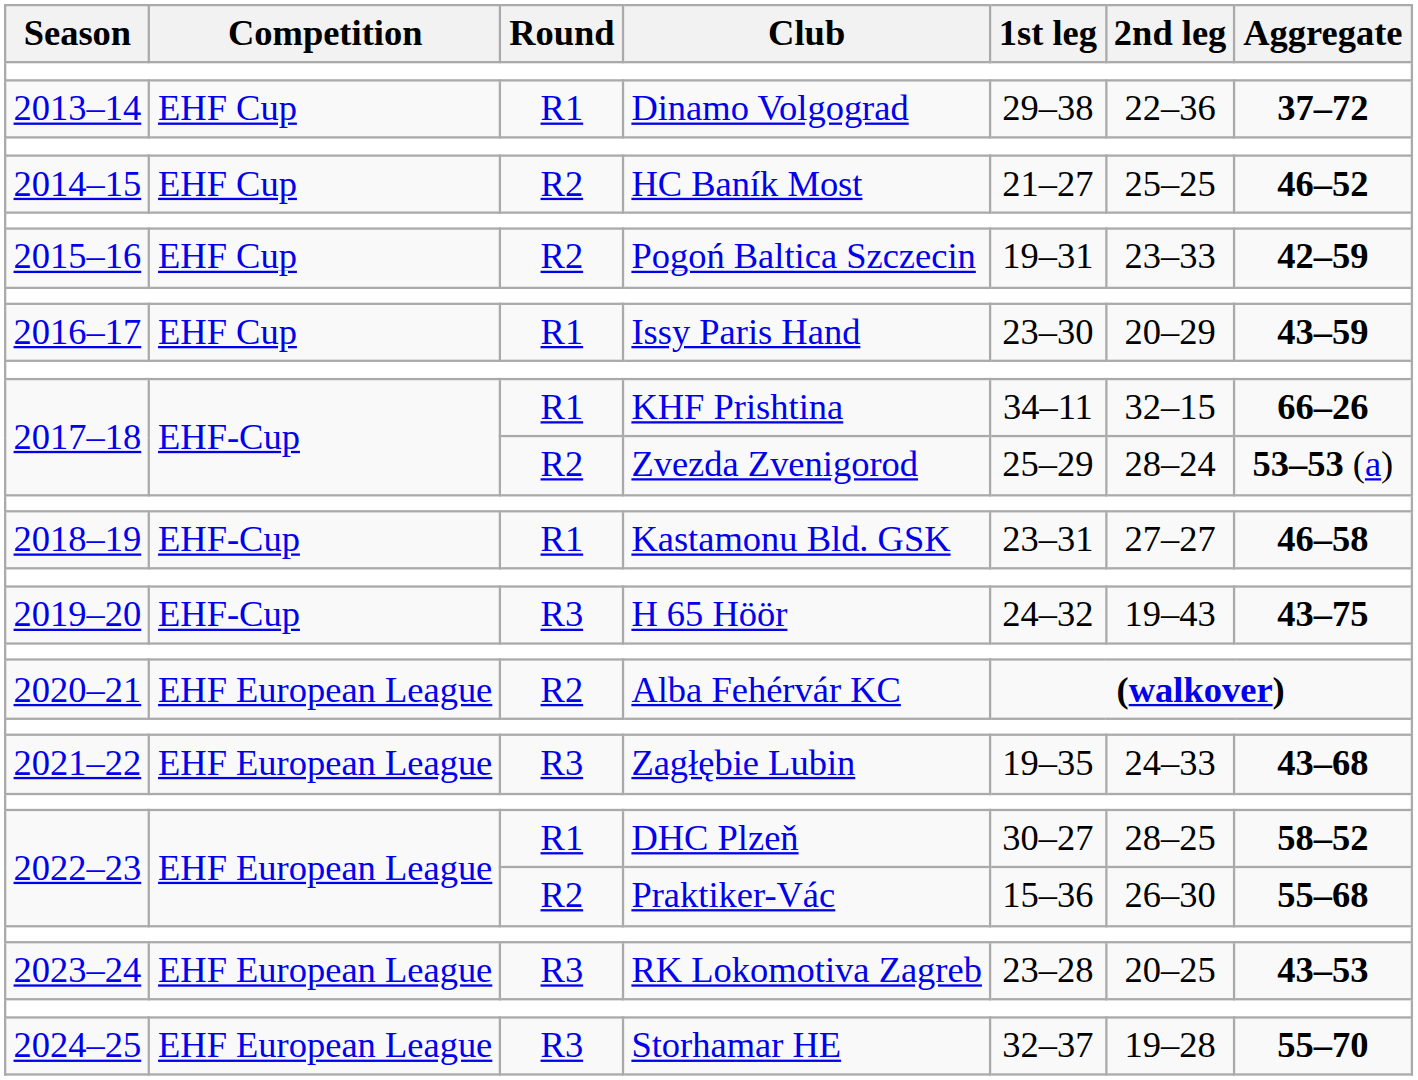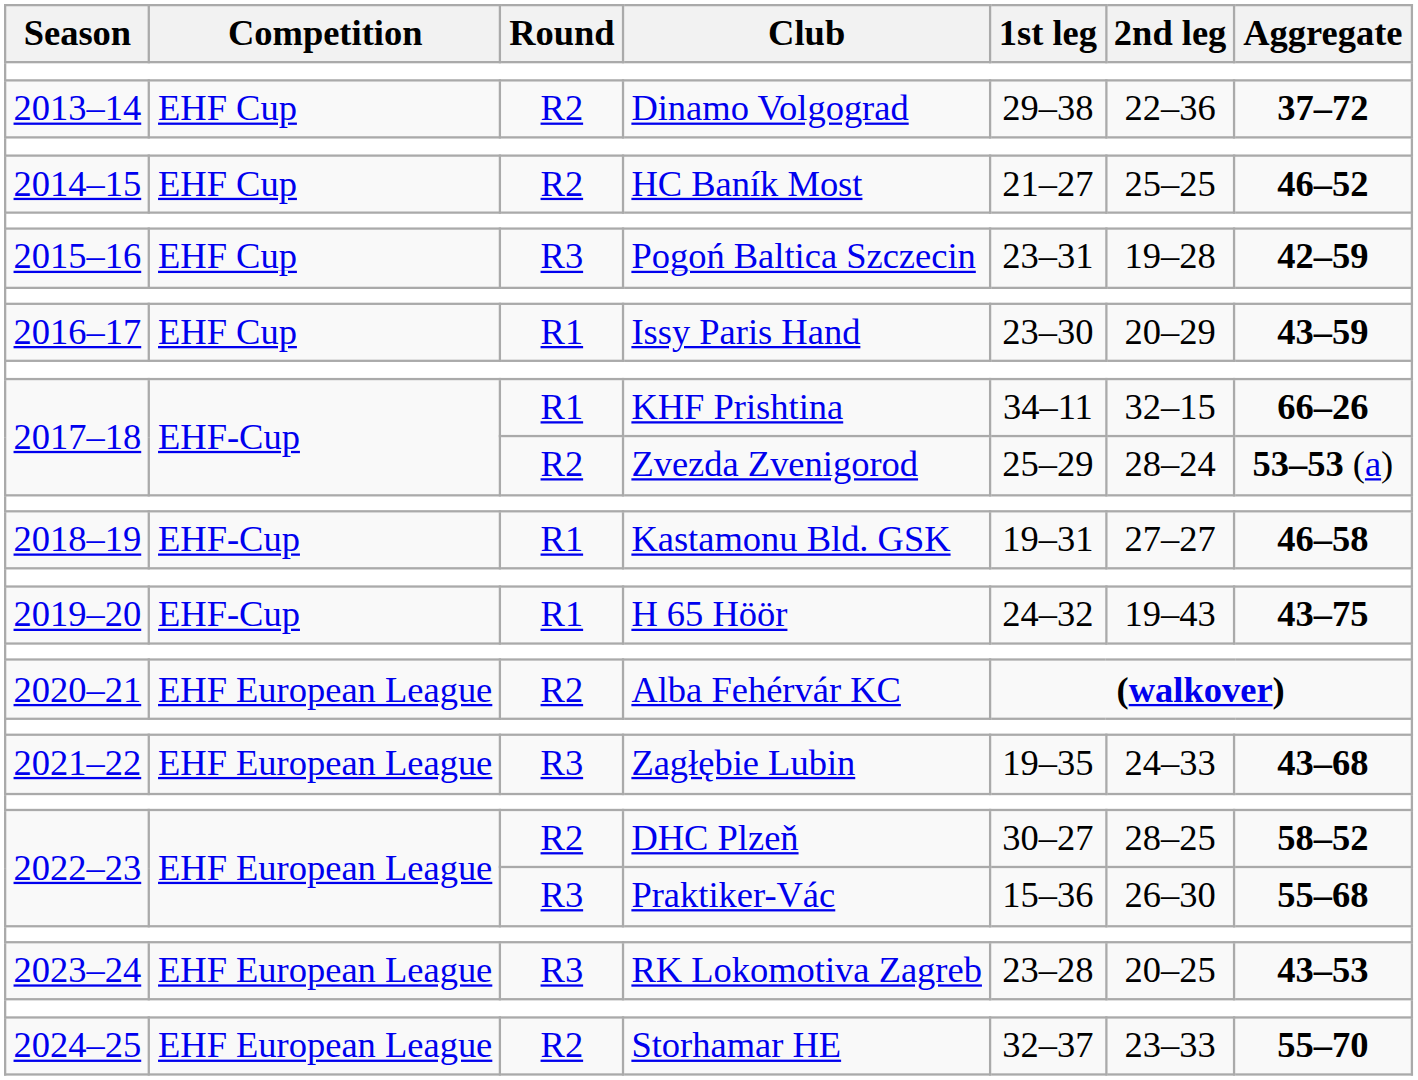 <table class="wikitable">
 <tr>
 <th>Season</th>
 <th>Competition</th>
 <th>Round</th>
 <th>Club</th>
 <th>1st leg</th>
 <th>2nd leg</th>
 <th>Aggregate</th>
 </tr>
 <tr>
 <td colspan="7" bgcolor=white></td>
 </tr>
 <tr>
 <td><a href='#'>2013–14</a></td>
 <td><a href='#'>EHF Cup</a></td>
-<td style="text-align:center;"><a href='#'>R1</a></td>
+<td style="text-align:center;"><a href='#'>R2</a></td>
 <td> <a href='#'>Dinamo Volgograd</a></td>
 <td style="text-align:center;">29–38</td>
 <td style="text-align:center;">22–36</td>
 <td style="text-align:center;"><strong>37–72</strong></td>
 </tr>
 <tr>
 <td colspan="7" bgcolor=white></td>
 </tr>
 <tr>
 <td><a href='#'>2014–15</a></td>
 <td><a href='#'>EHF Cup</a></td>
 <td style="text-align:center;"><a href='#'>R2</a></td>
 <td> <a href='#'>HC Baník Most</a></td>
 <td style="text-align:center;">21–27</td>
 <td style="text-align:center;">25–25</td>
 <td style="text-align:center;"><strong>46–52</strong></td>
 </tr>
 <tr>
 <td colspan="7" bgcolor=white></td>
 </tr>
 <tr>
 <td><a href='#'>2015–16</a></td>
 <td><a href='#'>EHF Cup</a></td>
-<td style="text-align:center;"><a href='#'>R2</a></td>
+<td style="text-align:center;"><a href='#'>R3</a></td>
 <td> <a href='#'>Pogoń Baltica Szczecin</a></td>
-<td style="text-align:center;">19–31</td>
-<td style="text-align:center;">23–33</td>
+<td style="text-align:center;">23–31</td>
+<td style="text-align:center;">19–28</td>
 <td style="text-align:center;"><strong>42–59</strong></td>
 </tr>
 <tr>
 <td colspan="7" bgcolor=white></td>
 </tr>
 <tr>
 <td><a href='#'>2016–17</a></td>
 <td><a href='#'>EHF Cup</a></td>
 <td style="text-align:center;"><a href='#'>R1</a></td>
 <td> <a href='#'>Issy Paris Hand</a></td>
 <td style="text-align:center;">23–30</td>
 <td style="text-align:center;">20–29</td>
 <td style="text-align:center;"><strong>43–59</strong></td>
 </tr>
 <tr>
 <td colspan="7" bgcolor=white></td>
 </tr>
 <tr>
 <td rowspan=2><a href='#'>2017–18</a></td>
 <td rowspan=2><a href='#'>EHF-Cup</a></td>
 <td style="text-align:center;"><a href='#'>R1</a></td>
 <td> <a href='#'>KHF Prishtina</a></td>
 <td style="text-align:center;">34–11</td>
 <td style="text-align:center;">32–15</td>
 <td style="text-align:center;"><strong>66–26</strong></td>
 </tr>
 <tr>
 <td style="text-align:center;"><a href='#'>R2</a></td>
 <td> <a href='#'>Zvezda Zvenigorod</a></td>
 <td style="text-align:center;">25–29</td>
 <td style="text-align:center;">28–24</td>
 <td style="text-align:center;"><strong>53–53</strong> (<a href='#'>a</a>)</td>
 </tr>
 <tr>
 <td colspan="7" bgcolor=white></td>
 </tr>
 <tr>
 <td><a href='#'>2018–19</a></td>
 <td><a href='#'>EHF-Cup</a></td>
 <td style="text-align:center;"><a href='#'>R1</a></td>
 <td> <a href='#'>Kastamonu Bld. GSK</a></td>
-<td style="text-align:center;">23–31</td>
+<td style="text-align:center;">19–31</td>
 <td style="text-align:center;">27–27</td>
 <td style="text-align:center;"><strong>46–58</strong></td>
 </tr>
 <tr>
 <td colspan="7" bgcolor=white></td>
 </tr>
 <tr>
 <td><a href='#'>2019–20</a></td>
 <td><a href='#'>EHF-Cup</a></td>
-<td style="text-align:center;"><a href='#'>R3</a></td>
+<td style="text-align:center;"><a href='#'>R1</a></td>
 <td> <a href='#'>H 65 Höör</a></td>
 <td style="text-align:center;">24–32</td>
 <td style="text-align:center;">19–43</td>
 <td style="text-align:center;"><strong>43–75</strong></td>
 </tr>
 <tr>
 <td colspan="7" bgcolor=white></td>
 </tr>
 <tr>
 <td><a href='#'>2020–21</a></td>
 <td><a href='#'>EHF European League</a></td>
 <td style="text-align:center;"><a href='#'>R2</a></td>
 <td> <a href='#'>Alba Fehérvár KC</a></td>
 <td style="text-align:center;" colspan=3><strong>(<a href='#'>walkover</a>)</strong></td>
 </tr>
 <tr>
 <td colspan="7" bgcolor=white></td>
 </tr>
 <tr>
 <td><a href='#'>2021–22</a></td>
 <td><a href='#'>EHF European League</a></td>
 <td style="text-align:center;"><a href='#'>R3</a></td>
 <td> <a href='#'>Zagłębie Lubin</a></td>
 <td style="text-align:center;">19–35</td>
 <td style="text-align:center;">24–33</td>
 <td style="text-align:center;"><strong>43–68</strong></td>
 </tr>
 <tr>
 <td colspan="7" bgcolor=white></td>
 </tr>
 <tr>
 <td rowspan=2><a href='#'>2022–23</a></td>
 <td rowspan=2><a href='#'>EHF European League</a></td>
-<td style="text-align:center;"><a href='#'>R1</a></td>
+<td style="text-align:center;"><a href='#'>R2</a></td>
 <td> <a href='#'>DHC Plzeň</a></td>
 <td style="text-align:center;">30–27</td>
 <td style="text-align:center;">28–25</td>
 <td style="text-align:center;"><strong>58–52</strong></td>
 </tr>
 <tr>
-<td style="text-align:center;"><a href='#'>R2</a></td>
+<td style="text-align:center;"><a href='#'>R3</a></td>
 <td> <a href='#'>Praktiker-Vác</a></td>
 <td style="text-align:center;">15–36</td>
 <td style="text-align:center;">26–30</td>
 <td style="text-align:center;"><strong>55–68</strong></td>
 </tr>
 <tr>
 <td colspan="7" bgcolor=white></td>
 </tr>
 <tr>
 <td><a href='#'>2023–24</a></td>
 <td><a href='#'>EHF European League</a></td>
 <td style="text-align:center;"><a href='#'>R3</a></td>
 <td> <a href='#'>RK Lokomotiva Zagreb</a></td>
 <td style="text-align:center;">23–28</td>
 <td style="text-align:center;">20–25</td>
 <td style="text-align:center;"><strong>43–53</strong></td>
 </tr>
 <tr>
 <td colspan="7" bgcolor=white></td>
 </tr>
 <tr>
 <td><a href='#'>2024–25</a></td>
 <td><a href='#'>EHF European League</a></td>
-<td style="text-align:center;"><a href='#'>R3</a></td>
+<td style="text-align:center;"><a href='#'>R2</a></td>
 <td> <a href='#'>Storhamar HE</a></td>
 <td style="text-align:center;">32–37</td>
-<td style="text-align:center;">19–28</td>
+<td style="text-align:center;">23–33</td>
 <td style="text-align:center;"><strong>55–70</strong></td>
 </tr>
 </table>
